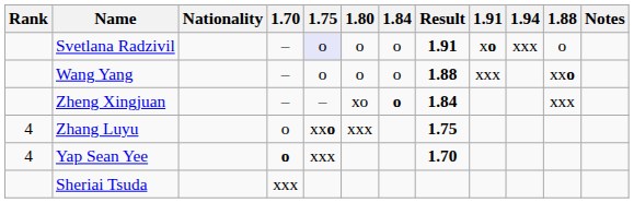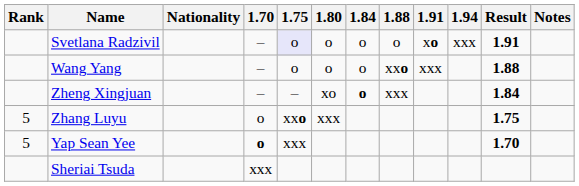 <table class="wikitable sortable" style="text-align:center;font-size:95%">
 <tr>
 <th>Rank</th>
 <th>Name</th>
 <th>Nationality</th>
 <th>1.70</th>
 <th>1.75</th>
 <th>1.80</th>
 <th>1.84</th>
-<th>Result</th>
+<th>1.88</th>
 <th>1.91</th>
 <th>1.94</th>
-<th>1.88</th>
+<th>Result</th>
 <th>Notes</th>
 </tr>
 <tr>
 <td></td>
 <td align=left><a href='#'>Svetlana Radzivil</a></td>
 <td align=left></td>
 <td>–</td>
 <td style="background: lavender;">o</td>
 <td>o</td>
 <td>o</td>
-<td><strong>1.91</strong></td>
+<td>o</td>
 <td>x<strong>o</strong></td>
 <td>xxx</td>
-<td>o</td>
+<td><strong>1.91</strong></td>
 <td></td>
 </tr>
 <tr>
 <td></td>
 <td align=left><a href='#'>Wang Yang</a></td>
 <td align=left></td>
 <td>–</td>
 <td>o</td>
 <td>o</td>
 <td>o</td>
-<td><strong>1.88</strong></td>
+<td>xx<strong>o</strong></td>
 <td>xxx</td>
 <td></td>
-<td>xx<strong>o</strong></td>
+<td><strong>1.88</strong></td>
 <td></td>
 </tr>
 <tr>
 <td></td>
 <td align=left><a href='#'>Zheng Xingjuan</a></td>
 <td align=left></td>
 <td>–</td>
 <td>–</td>
 <td>xo</td>
 <td><strong>o</strong></td>
-<td><strong>1.84</strong></td>
+<td>xxx</td>
 <td></td>
 <td></td>
-<td>xxx</td>
+<td><strong>1.84</strong></td>
 <td></td>
 </tr>
 <tr>
-<td>4</td>
+<td>5</td>
 <td align=left><a href='#'>Zhang Luyu</a></td>
 <td align=left></td>
 <td>o</td>
 <td>xx<strong>o</strong></td>
 <td>xxx</td>
 <td></td>
-<td><strong>1.75</strong></td>
 <td></td>
 <td></td>
 <td></td>
+<td><strong>1.75</strong></td>
 <td></td>
 </tr>
 <tr>
-<td>4</td>
+<td>5</td>
 <td align=left><a href='#'>Yap Sean Yee</a></td>
 <td align=left></td>
 <td><strong>o</strong></td>
 <td>xxx</td>
 <td></td>
 <td></td>
-<td><strong>1.70</strong></td>
 <td></td>
 <td></td>
 <td></td>
+<td><strong>1.70</strong></td>
 <td></td>
 </tr>
 <tr>
 <td></td>
 <td align=left><a href='#'>Sheriai Tsuda</a></td>
 <td align=left></td>
 <td>xxx</td>
 <td></td>
 <td></td>
 <td></td>
-<td><strong></strong></td>
 <td></td>
 <td></td>
 <td></td>
+<td><strong></strong></td>
 <td></td>
 </tr>
 </table>
